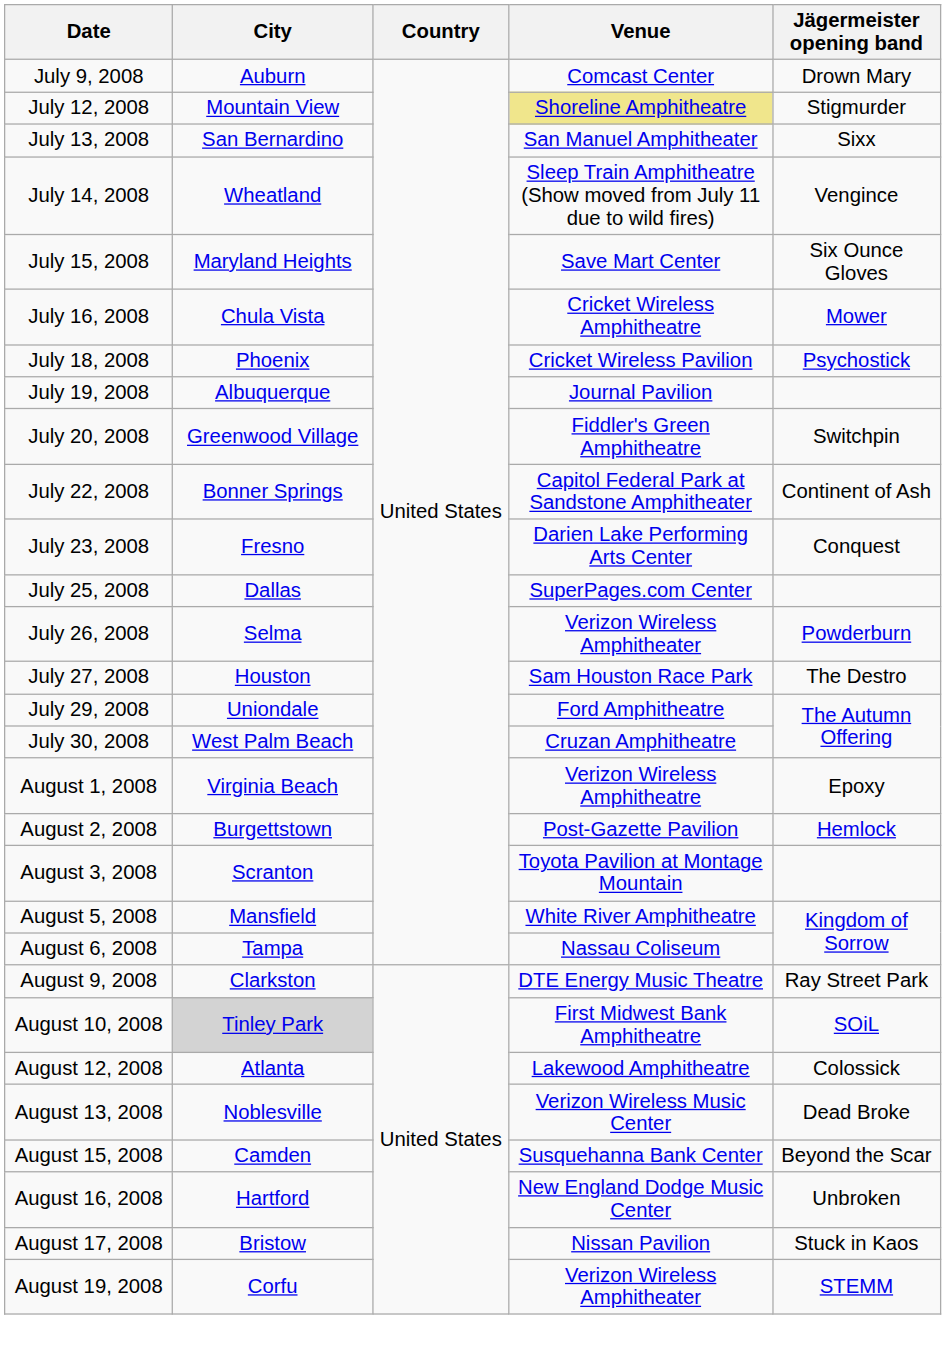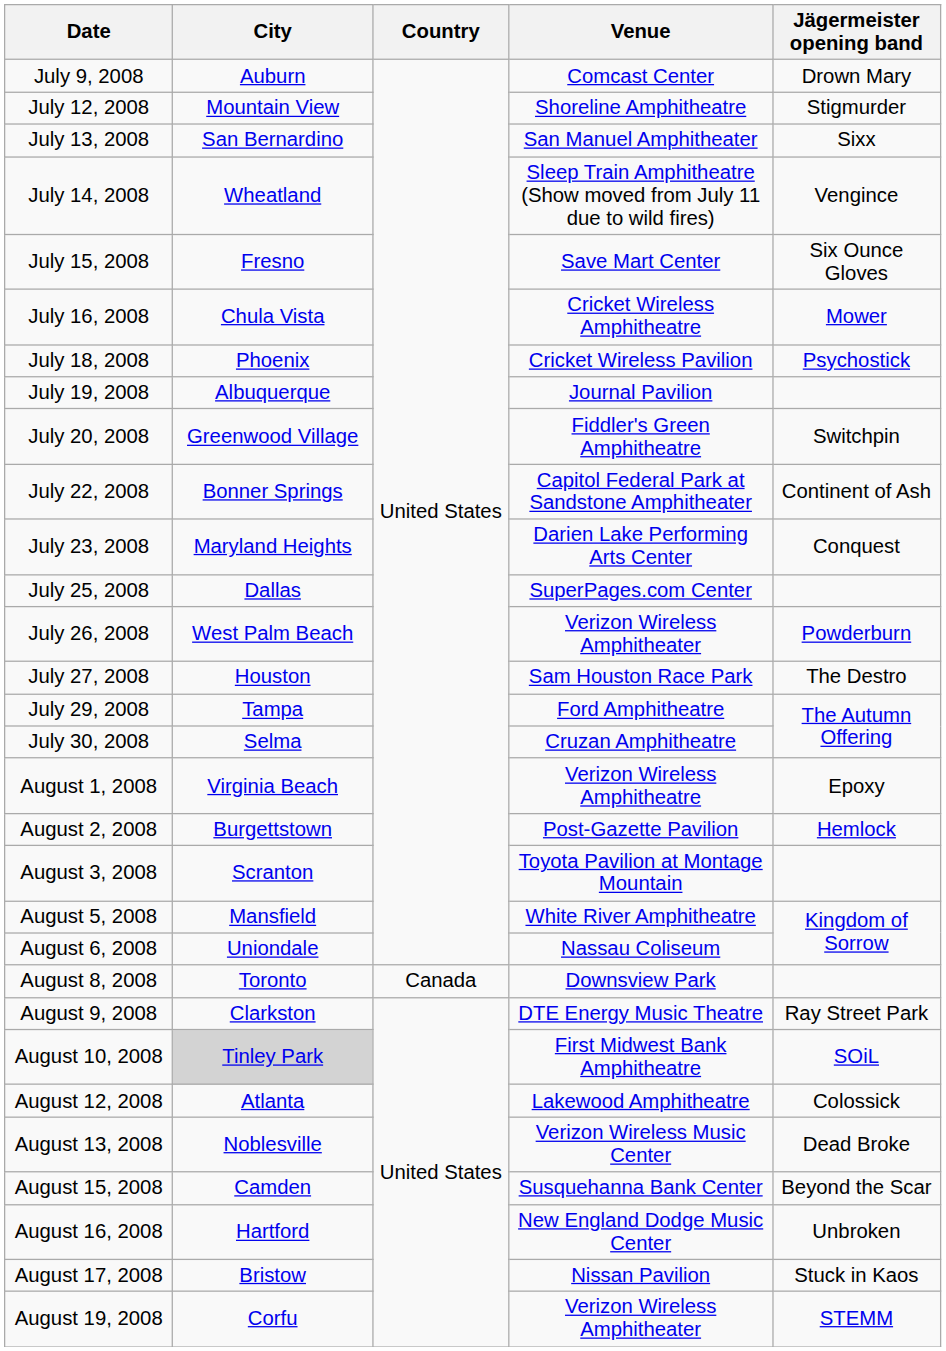 <table class="wikitable" style="text-align:center;">
 <tr>
 <th style="width:125px;">Date</th>
 <th style="width:150px;">City</th>
 <th style="width:100px;">Country</th>
 <th style="width:200px;">Venue</th>
 <th style="width:125px;">Jägermeister opening band</th>
 </tr>
 <tr>
 <td>July 9, 2008</td>
 <td><a href='#'>Auburn</a></td>
 <td rowspan="21">United States</td>
 <td><a href='#'>Comcast Center</a></td>
 <td>Drown Mary</td>
 </tr>
 <tr>
 <td>July 12, 2008</td>
 <td><a href='#'>Mountain View</a></td>
-<td style="background: khaki;"><a href='#'>Shoreline Amphitheatre</a></td>
+<td><a href='#'>Shoreline Amphitheatre</a></td>
 <td>Stigmurder</td>
 </tr>
 <tr>
 <td>July 13, 2008</td>
 <td><a href='#'>San Bernardino</a></td>
 <td><a href='#'>San Manuel Amphitheater</a></td>
 <td>Sixx</td>
 </tr>
 <tr>
 <td>July 14, 2008</td>
 <td><a href='#'>Wheatland</a></td>
 <td><a href='#'>Sleep Train Amphitheatre</a> (Show moved from July 11 due to wild fires)</td>
 <td>Vengince</td>
 </tr>
 <tr>
 <td>July 15, 2008</td>
-<td><a href='#'>Maryland Heights</a></td>
+<td><a href='#'>Fresno</a></td>
 <td><a href='#'>Save Mart Center</a></td>
 <td>Six Ounce Gloves</td>
 </tr>
 <tr>
 <td>July 16, 2008</td>
 <td><a href='#'>Chula Vista</a></td>
 <td><a href='#'>Cricket Wireless Amphitheatre</a></td>
 <td><a href='#'>Mower</a></td>
 </tr>
 <tr>
 <td>July 18, 2008</td>
 <td><a href='#'>Phoenix</a></td>
 <td><a href='#'>Cricket Wireless Pavilion</a></td>
 <td><a href='#'>Psychostick</a></td>
 </tr>
 <tr>
 <td>July 19, 2008</td>
 <td><a href='#'>Albuquerque</a></td>
 <td><a href='#'>Journal Pavilion</a></td>
 <td></td>
 </tr>
 <tr>
 <td>July 20, 2008</td>
 <td><a href='#'>Greenwood Village</a></td>
 <td><a href='#'>Fiddler's Green Amphitheatre</a></td>
 <td>Switchpin</td>
 </tr>
 <tr>
 <td>July 22, 2008</td>
 <td><a href='#'>Bonner Springs</a></td>
 <td><a href='#'>Capitol Federal Park at Sandstone Amphitheater</a></td>
 <td>Continent of Ash</td>
 </tr>
 <tr>
 <td>July 23, 2008</td>
-<td><a href='#'>Fresno</a></td>
+<td><a href='#'>Maryland Heights</a></td>
 <td><a href='#'>Darien Lake Performing Arts Center</a></td>
 <td>Conquest</td>
 </tr>
 <tr>
 <td>July 25, 2008</td>
 <td><a href='#'>Dallas</a></td>
 <td><a href='#'>SuperPages.com Center</a></td>
 <td></td>
 </tr>
 <tr>
 <td>July 26, 2008</td>
-<td><a href='#'>Selma</a></td>
+<td><a href='#'>West Palm Beach</a></td>
 <td><a href='#'>Verizon Wireless Amphitheater</a></td>
 <td><a href='#'>Powderburn</a></td>
 </tr>
 <tr>
 <td>July 27, 2008</td>
 <td><a href='#'>Houston</a></td>
 <td><a href='#'>Sam Houston Race Park</a></td>
 <td>The Destro</td>
 </tr>
 <tr>
 <td>July 29, 2008</td>
-<td><a href='#'>Uniondale</a></td>
+<td><a href='#'>Tampa</a></td>
 <td><a href='#'>Ford Amphitheatre</a></td>
 <td rowspan="2"><a href='#'>The Autumn Offering</a></td>
 </tr>
 <tr>
 <td>July 30, 2008</td>
-<td><a href='#'>West Palm Beach</a></td>
+<td><a href='#'>Selma</a></td>
 <td><a href='#'>Cruzan Amphitheatre</a></td>
 </tr>
 <tr>
 <td>August 1, 2008</td>
 <td><a href='#'>Virginia Beach</a></td>
 <td><a href='#'>Verizon Wireless Amphitheatre</a></td>
 <td>Epoxy</td>
 </tr>
 <tr>
 <td>August 2, 2008</td>
 <td><a href='#'>Burgettstown</a></td>
 <td><a href='#'>Post-Gazette Pavilion</a></td>
 <td><a href='#'>Hemlock</a></td>
 </tr>
 <tr>
 <td>August 3, 2008</td>
 <td><a href='#'>Scranton</a></td>
 <td><a href='#'>Toyota Pavilion at Montage Mountain</a></td>
 <td></td>
 </tr>
 <tr>
 <td>August 5, 2008</td>
 <td><a href='#'>Mansfield</a></td>
 <td><a href='#'>White River Amphitheatre</a></td>
 <td rowspan="2"><a href='#'>Kingdom of Sorrow</a></td>
 </tr>
 <tr>
 <td>August 6, 2008</td>
-<td><a href='#'>Tampa</a></td>
+<td><a href='#'>Uniondale</a></td>
 <td><a href='#'>Nassau Coliseum</a></td>
+</tr>
+<tr>
+<td>August 8, 2008</td>
+<td><a href='#'>Toronto</a></td>
+<td>Canada</td>
+<td><a href='#'>Downsview Park</a></td>
+<td></td>
 </tr>
 <tr>
 <td>August 9, 2008</td>
 <td><a href='#'>Clarkston</a></td>
 <td rowspan="8">United States</td>
 <td><a href='#'>DTE Energy Music Theatre</a></td>
 <td>Ray Street Park</td>
 </tr>
 <tr>
 <td>August 10, 2008</td>
 <td style="background: lightgrey;"><a href='#'>Tinley Park</a></td>
 <td><a href='#'>First Midwest Bank Amphitheatre</a></td>
 <td><a href='#'>SOiL</a></td>
 </tr>
 <tr>
 <td>August 12, 2008</td>
 <td><a href='#'>Atlanta</a></td>
 <td><a href='#'>Lakewood Amphitheatre</a></td>
 <td>Colossick</td>
 </tr>
 <tr>
 <td>August 13, 2008</td>
 <td><a href='#'>Noblesville</a></td>
 <td><a href='#'>Verizon Wireless Music Center</a></td>
 <td>Dead Broke</td>
 </tr>
 <tr>
 <td>August 15, 2008</td>
 <td><a href='#'>Camden</a></td>
 <td><a href='#'>Susquehanna Bank Center</a></td>
 <td>Beyond the Scar</td>
 </tr>
 <tr>
 <td>August 16, 2008</td>
 <td><a href='#'>Hartford</a></td>
 <td><a href='#'>New England Dodge Music Center</a></td>
 <td>Unbroken</td>
 </tr>
 <tr>
 <td>August 17, 2008</td>
 <td><a href='#'>Bristow</a></td>
 <td><a href='#'>Nissan Pavilion</a></td>
 <td>Stuck in Kaos</td>
 </tr>
 <tr>
 <td>August 19, 2008</td>
 <td><a href='#'>Corfu</a></td>
 <td><a href='#'>Verizon Wireless Amphitheater</a></td>
 <td><a href='#'>STEMM</a></td>
 </tr>
 </table>
